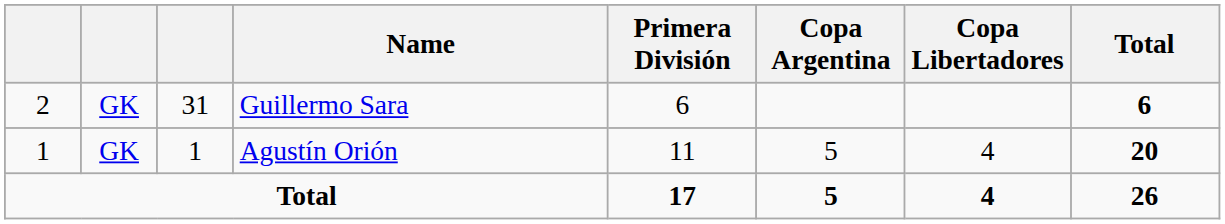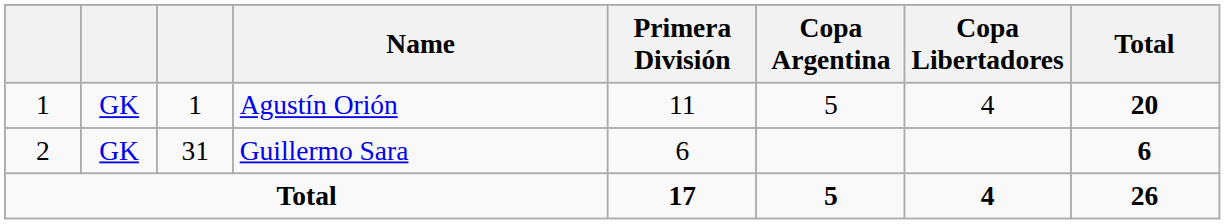 <table class="wikitable sortable" style="font-size: 95%; text-align: center;">
 <tr>
 <th width=35></th>
 <th width=35></th>
 <th width=35></th>
 <th width=200>Name</th>
 <th width=75>Primera División</th>
 <th width= 75>Copa Argentina</th>
 <th width= 75>Copa Libertadores</th>
 <th width= 75>Total</th>
 </tr>
 <tr>
+<td>1</td>
+<td><a href='#'>GK</a></td>
+<td>1</td>
+<td align=left> <a href='#'>Agustín Orión</a></td>
+<td>11</td>
+<td>5</td>
+<td>4</td>
+<td><strong>20</strong></td>
+</tr>
+<tr>
 <td>2</td>
 <td><a href='#'>GK</a></td>
 <td>31</td>
 <td align=left> <a href='#'>Guillermo Sara</a></td>
 <td>6</td>
 <td></td>
 <td></td>
 <td><strong>6</strong></td>
 </tr>
 <tr>
-<td>1</td>
-<td><a href='#'>GK</a></td>
-<td>1</td>
-<td align=left> <a href='#'>Agustín Orión</a></td>
-<td>11</td>
-<td>5</td>
-<td>4</td>
-<td><strong>20</strong></td>
-</tr>
-<tr>
 <td colspan=4><strong>Total</strong></td>
 <td><strong>17</strong></td>
 <td><strong>5</strong></td>
 <td><strong>4</strong></td>
 <td><strong>26</strong></td>
 </tr>
 </table>
